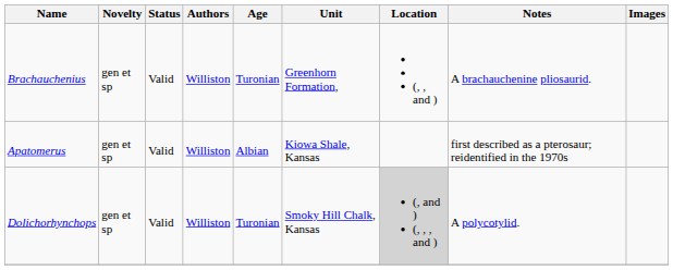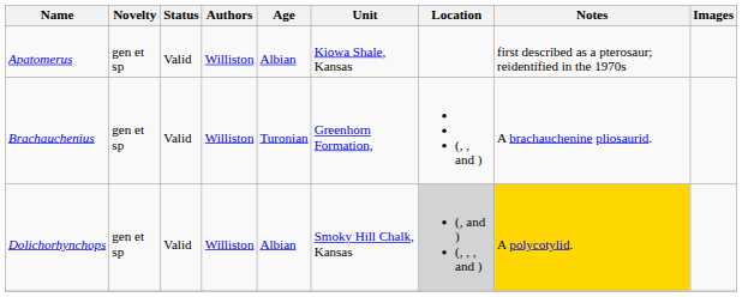 <table class="wikitable sortable" align="center" width="100%">
 <tr>
 <th>Name</th>
 <th>Novelty</th>
 <th>Status</th>
 <th>Authors</th>
 <th>Age</th>
 <th>Unit</th>
 <th>Location</th>
 <th>Notes</th>
 <th>Images</th>
 </tr>
 <tr>
+<td><br><em><a href='#'>Apatomerus</a></em></td>
+<td><br>gen et sp</td>
+<td><br>Valid</td>
+<td><br><a href='#'>Williston</a></td>
+<td><br><a href='#'>Albian</a></td>
+<td><br><a href='#'>Kiowa Shale</a>, Kansas</td>
+<td></td>
+<td><br>first described as a pterosaur; reidentified in the 1970s</td>
+<td></td>
+</tr>
+<tr>
 <td><br><em><a href='#'>Brachauchenius</a></em></td>
 <td><br>gen et sp</td>
 <td><br>Valid</td>
 <td><br><a href='#'>Williston</a></td>
 <td><br><a href='#'>Turonian</a></td>
 <td><br><a href='#'>Greenhorn Formation</a>,</td>
 <td><br><ul><li></li><li></li><li> (, ,  and )</li></ul></td>
 <td><br>A <a href='#'>brachauchenine</a> <a href='#'>pliosaurid</a>.</td>
 <td><br></td>
 </tr>
 <tr>
-<td><br><em><a href='#'>Apatomerus</a></em></td>
+<td><br><em><a href='#'>Dolichorhynchops</a></em></td>
 <td><br>gen et sp</td>
 <td><br>Valid</td>
 <td><br><a href='#'>Williston</a></td>
 <td><br><a href='#'>Albian</a></td>
-<td><br><a href='#'>Kiowa Shale</a>, Kansas</td>
-<td></td>
-<td><br>first described as a pterosaur; reidentified in the 1970s</td>
-<td></td>
-</tr>
-<tr>
-<td><br><em><a href='#'>Dolichorhynchops</a></em></td>
-<td><br>gen et sp</td>
-<td><br>Valid</td>
-<td><br><a href='#'>Williston</a></td>
-<td><br><a href='#'>Turonian</a></td>
 <td><br><a href='#'>Smoky Hill Chalk</a>, Kansas</td>
 <td style="background: lightgrey;"><br><ul><li> (,  and )</li><li> (, , ,  and )</li></ul></td>
-<td><br>A <a href='#'>polycotylid</a>.</td>
+<td style="background: gold;"><br>A <a href='#'>polycotylid</a>.</td>
 <td></td>
 </tr>
 <tr>
 </tr>
 </table>
